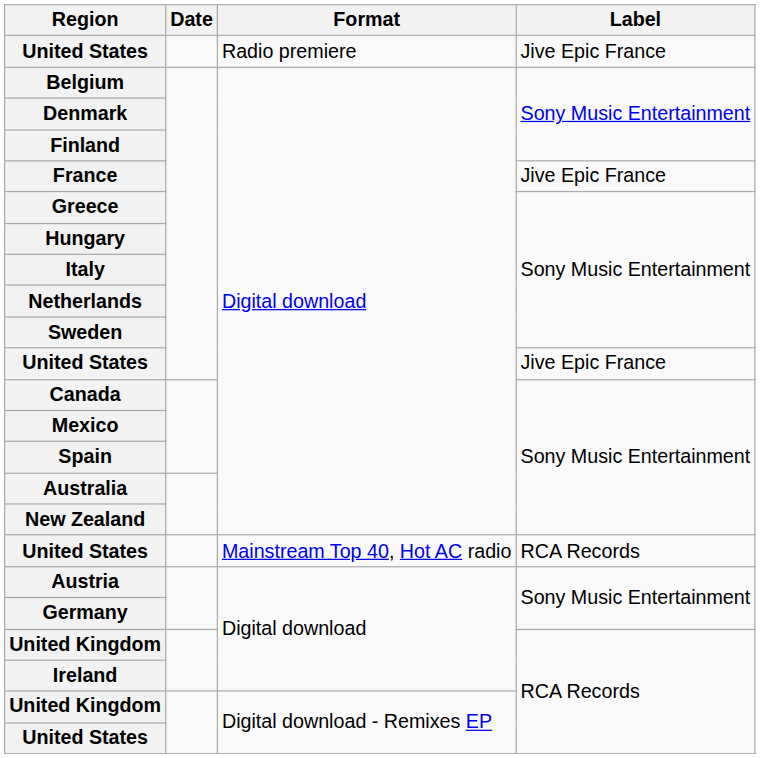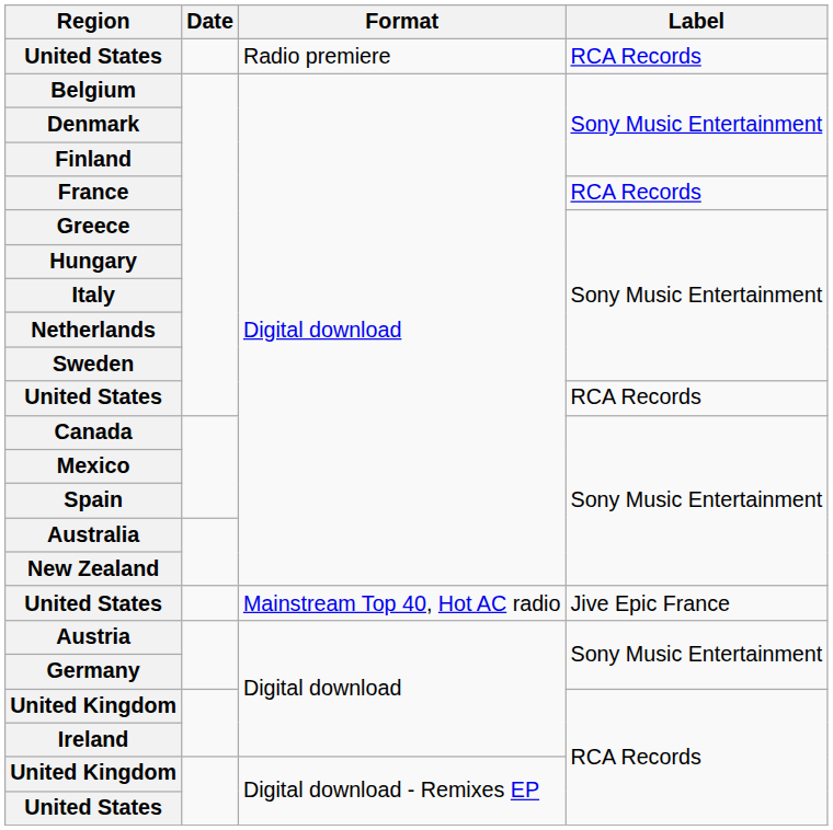 <table class="wikitable plainrowheaders">
 <tr>
 <th scope="col">Region</th>
 <th>Date</th>
 <th>Format</th>
 <th>Label</th>
 </tr>
 <tr>
 <th scope="row">United States</th>
 <td></td>
 <td>Radio premiere</td>
-<td>Jive Epic France</td>
+<td><a href='#'>RCA Records</a></td>
 </tr>
 <tr>
 <th scope="row">Belgium</th>
 <td rowspan="10"></td>
 <td rowspan="15"><a href='#'>Digital download</a></td>
 <td rowspan="3"><a href='#'>Sony Music Entertainment</a></td>
 </tr>
 <tr>
 <th scope="row">Denmark</th>
 </tr>
 <tr>
 <th scope="row">Finland</th>
 </tr>
 <tr>
 <th scope="row">France</th>
-<td>Jive Epic France</td>
+<td><a href='#'>RCA Records</a></td>
 </tr>
 <tr>
 <th scope="row">Greece</th>
 <td rowspan="5">Sony Music Entertainment</td>
 </tr>
 <tr>
 <th scope="row">Hungary</th>
 </tr>
 <tr>
 <th scope="row">Italy</th>
 </tr>
 <tr>
 <th scope="row">Netherlands</th>
 </tr>
 <tr>
 <th scope="row">Sweden</th>
 </tr>
 <tr>
 <th scope="row">United States</th>
-<td>Jive Epic France</td>
+<td>RCA Records</td>
 </tr>
 <tr>
 <th scope="row">Canada</th>
 <td rowspan="3"></td>
 <td rowspan="5">Sony Music Entertainment</td>
 </tr>
 <tr>
 <th scope="row">Mexico</th>
 </tr>
 <tr>
 <th scope="row">Spain</th>
 </tr>
 <tr>
 <th scope="row">Australia</th>
 <td rowspan="2"></td>
 </tr>
 <tr>
 <th scope="row">New Zealand</th>
 </tr>
 <tr>
 <th scope="row">United States</th>
 <td></td>
 <td><a href='#'>Mainstream Top 40</a>, <a href='#'>Hot AC</a> radio</td>
-<td>RCA Records</td>
+<td>Jive Epic France</td>
 </tr>
 <tr>
 <th scope="row">Austria</th>
 <td rowspan="2"></td>
 <td rowspan="4">Digital download</td>
 <td rowspan="2">Sony Music Entertainment</td>
 </tr>
 <tr>
 <th scope="row">Germany</th>
 </tr>
 <tr>
 <th scope="row">United Kingdom</th>
 <td rowspan="2"></td>
 <td rowspan="4">RCA Records</td>
 </tr>
 <tr>
 <th scope="row">Ireland</th>
 </tr>
 <tr>
 <th scope="row">United Kingdom</th>
 <td rowspan="2"></td>
 <td rowspan="2">Digital download - Remixes <a href='#'>EP</a></td>
 </tr>
 <tr>
 <th scope="row">United States</th>
 </tr>
 </table>
